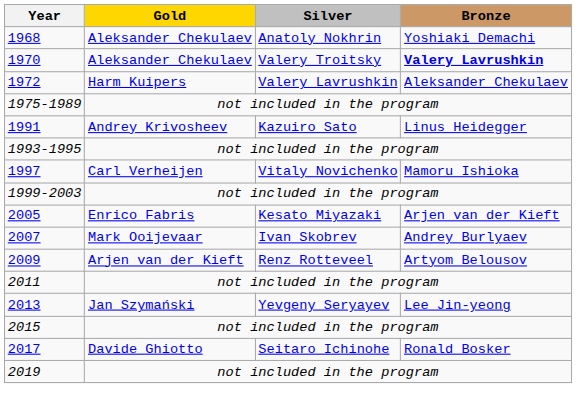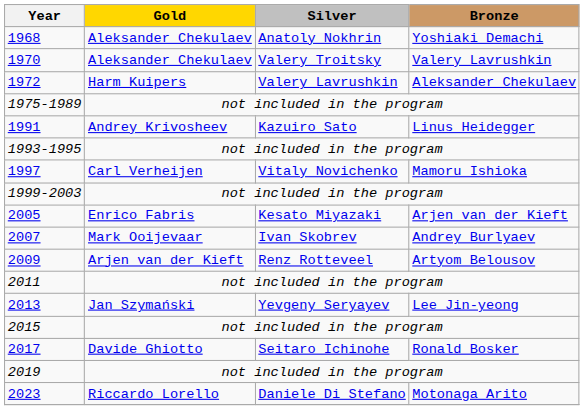 <table class="wikitable">
 <tr>
 <th>Year</th>
 <td align=center bgcolor=gold><strong>Gold</strong></td>
 <td align=center bgcolor=silver><strong>Silver</strong></td>
 <td align=center bgcolor=cc9966><strong>Bronze</strong></td>
 </tr>
 <tr>
 <td><a href='#'>1968</a></td>
 <td> <a href='#'>Aleksander Chekulaev</a></td>
 <td> <a href='#'>Anatoly Nokhrin</a></td>
 <td> <a href='#'>Yoshiaki Demachi</a></td>
 </tr>
 <tr>
 <td><a href='#'>1970</a></td>
 <td> <a href='#'>Aleksander Chekulaev</a></td>
 <td> <a href='#'>Valery Troitsky</a></td>
-<td><strong> <a href='#'>Valery Lavrushkin</a></strong></td>
+<td> <a href='#'>Valery Lavrushkin</a></td>
 </tr>
 <tr>
 <td><a href='#'>1972</a></td>
 <td> <a href='#'>Harm Kuipers</a></td>
 <td> <a href='#'>Valery Lavrushkin</a></td>
 <td> <a href='#'>Aleksander Chekulaev</a></td>
 </tr>
 <tr>
 <td><em>1975-1989</em></td>
 <td colspan=3 align=center><em>not included in the program</em></td>
 </tr>
 <tr>
 <td><a href='#'>1991</a></td>
 <td> <a href='#'>Andrey Krivosheev</a></td>
 <td> <a href='#'>Kazuiro Sato</a></td>
 <td> <a href='#'>Linus Heidegger</a></td>
 </tr>
 <tr>
 <td><em>1993-1995</em></td>
 <td colspan=3 align=center><em>not included in the program</em></td>
 </tr>
 <tr>
 <td><a href='#'>1997</a></td>
 <td> <a href='#'>Carl Verheijen</a></td>
 <td> <a href='#'>Vitaly Novichenko</a></td>
 <td> <a href='#'>Mamoru Ishioka</a></td>
 </tr>
 <tr>
 <td><em>1999-2003</em></td>
 <td colspan=3 align=center><em>not included in the program</em></td>
 </tr>
 <tr>
 <td><a href='#'>2005</a></td>
 <td> <a href='#'>Enrico Fabris</a></td>
 <td> <a href='#'>Kesato Miyazaki</a></td>
 <td> <a href='#'>Arjen van der Kieft</a></td>
 </tr>
 <tr>
 <td><a href='#'>2007</a></td>
 <td> <a href='#'>Mark Ooijevaar</a></td>
 <td> <a href='#'>Ivan Skobrev</a></td>
 <td> <a href='#'>Andrey Burlyaev</a></td>
 </tr>
 <tr>
 <td><a href='#'>2009</a></td>
 <td> <a href='#'>Arjen van der Kieft</a></td>
 <td> <a href='#'>Renz Rotteveel</a></td>
 <td> <a href='#'>Artyom Belousov</a></td>
 </tr>
 <tr>
 <td><em>2011</em></td>
 <td colspan=3 align=center><em>not included in the program</em></td>
 </tr>
 <tr>
 <td><a href='#'>2013</a></td>
 <td> <a href='#'>Jan Szymański</a></td>
 <td> <a href='#'>Yevgeny Seryayev</a></td>
 <td> <a href='#'>Lee Jin-yeong</a></td>
 </tr>
 <tr>
 <td><em>2015</em></td>
 <td colspan=3 align=center><em>not included in the program</em></td>
 </tr>
 <tr>
 <td><a href='#'>2017</a></td>
 <td> <a href='#'>Davide Ghiotto</a></td>
 <td> <a href='#'>Seitaro Ichinohe</a></td>
 <td> <a href='#'>Ronald Bosker</a></td>
 </tr>
 <tr>
 <td><em>2019</em></td>
 <td colspan=3 align=center><em>not included in the program</em></td>
 </tr>
 <tr>
+<td><a href='#'>2023</a></td>
+<td> <a href='#'>Riccardo Lorello</a></td>
+<td> <a href='#'>Daniele Di Stefano</a></td>
+<td> <a href='#'>Motonaga Arito</a></td>
+</tr>
+<tr>
 </tr>
 </table>
